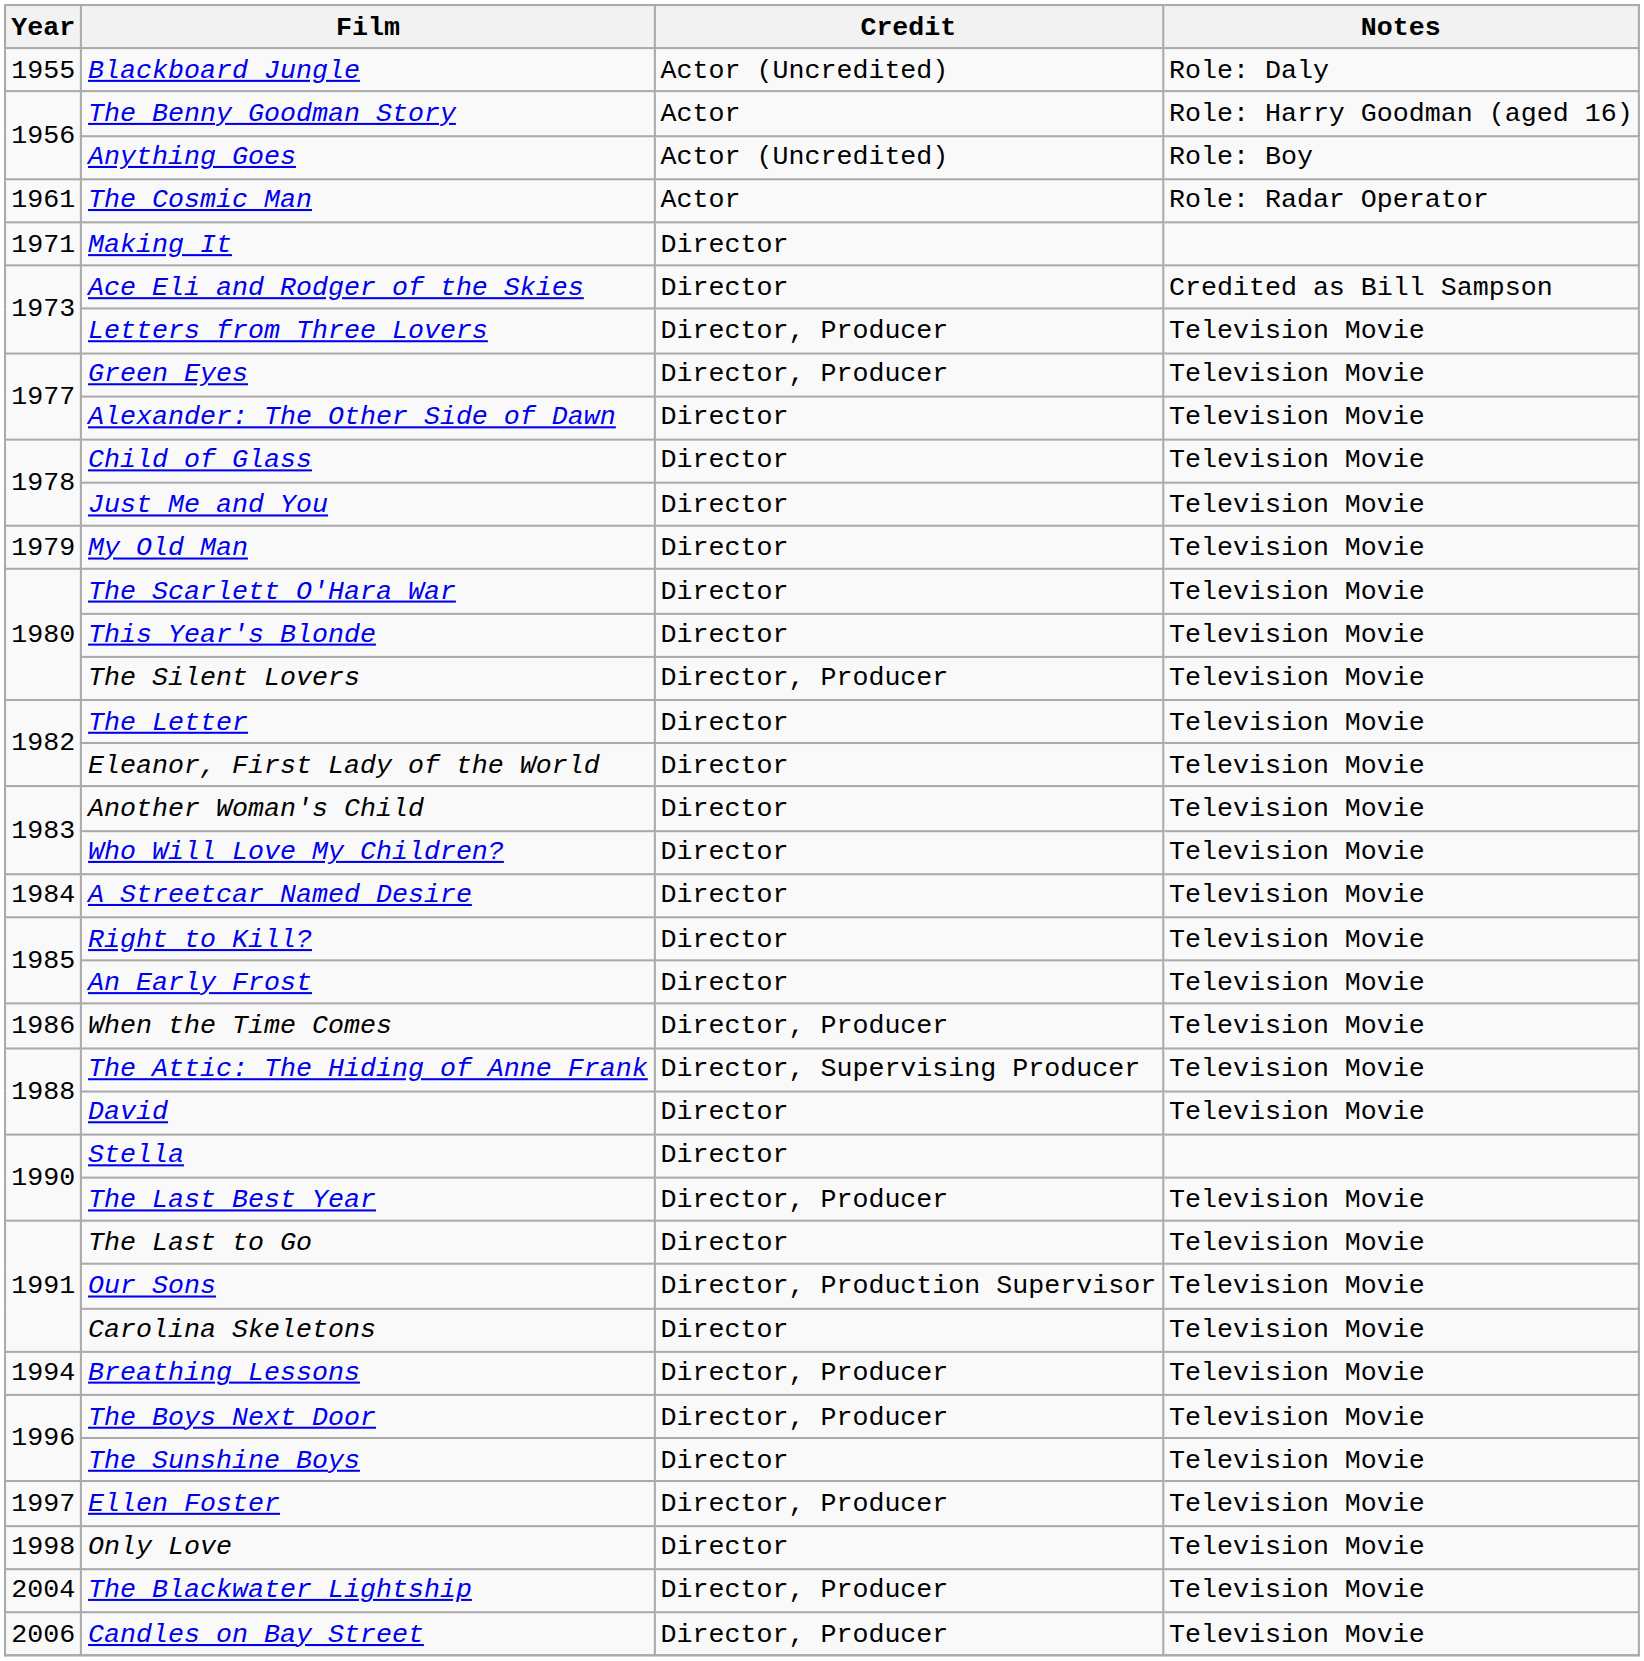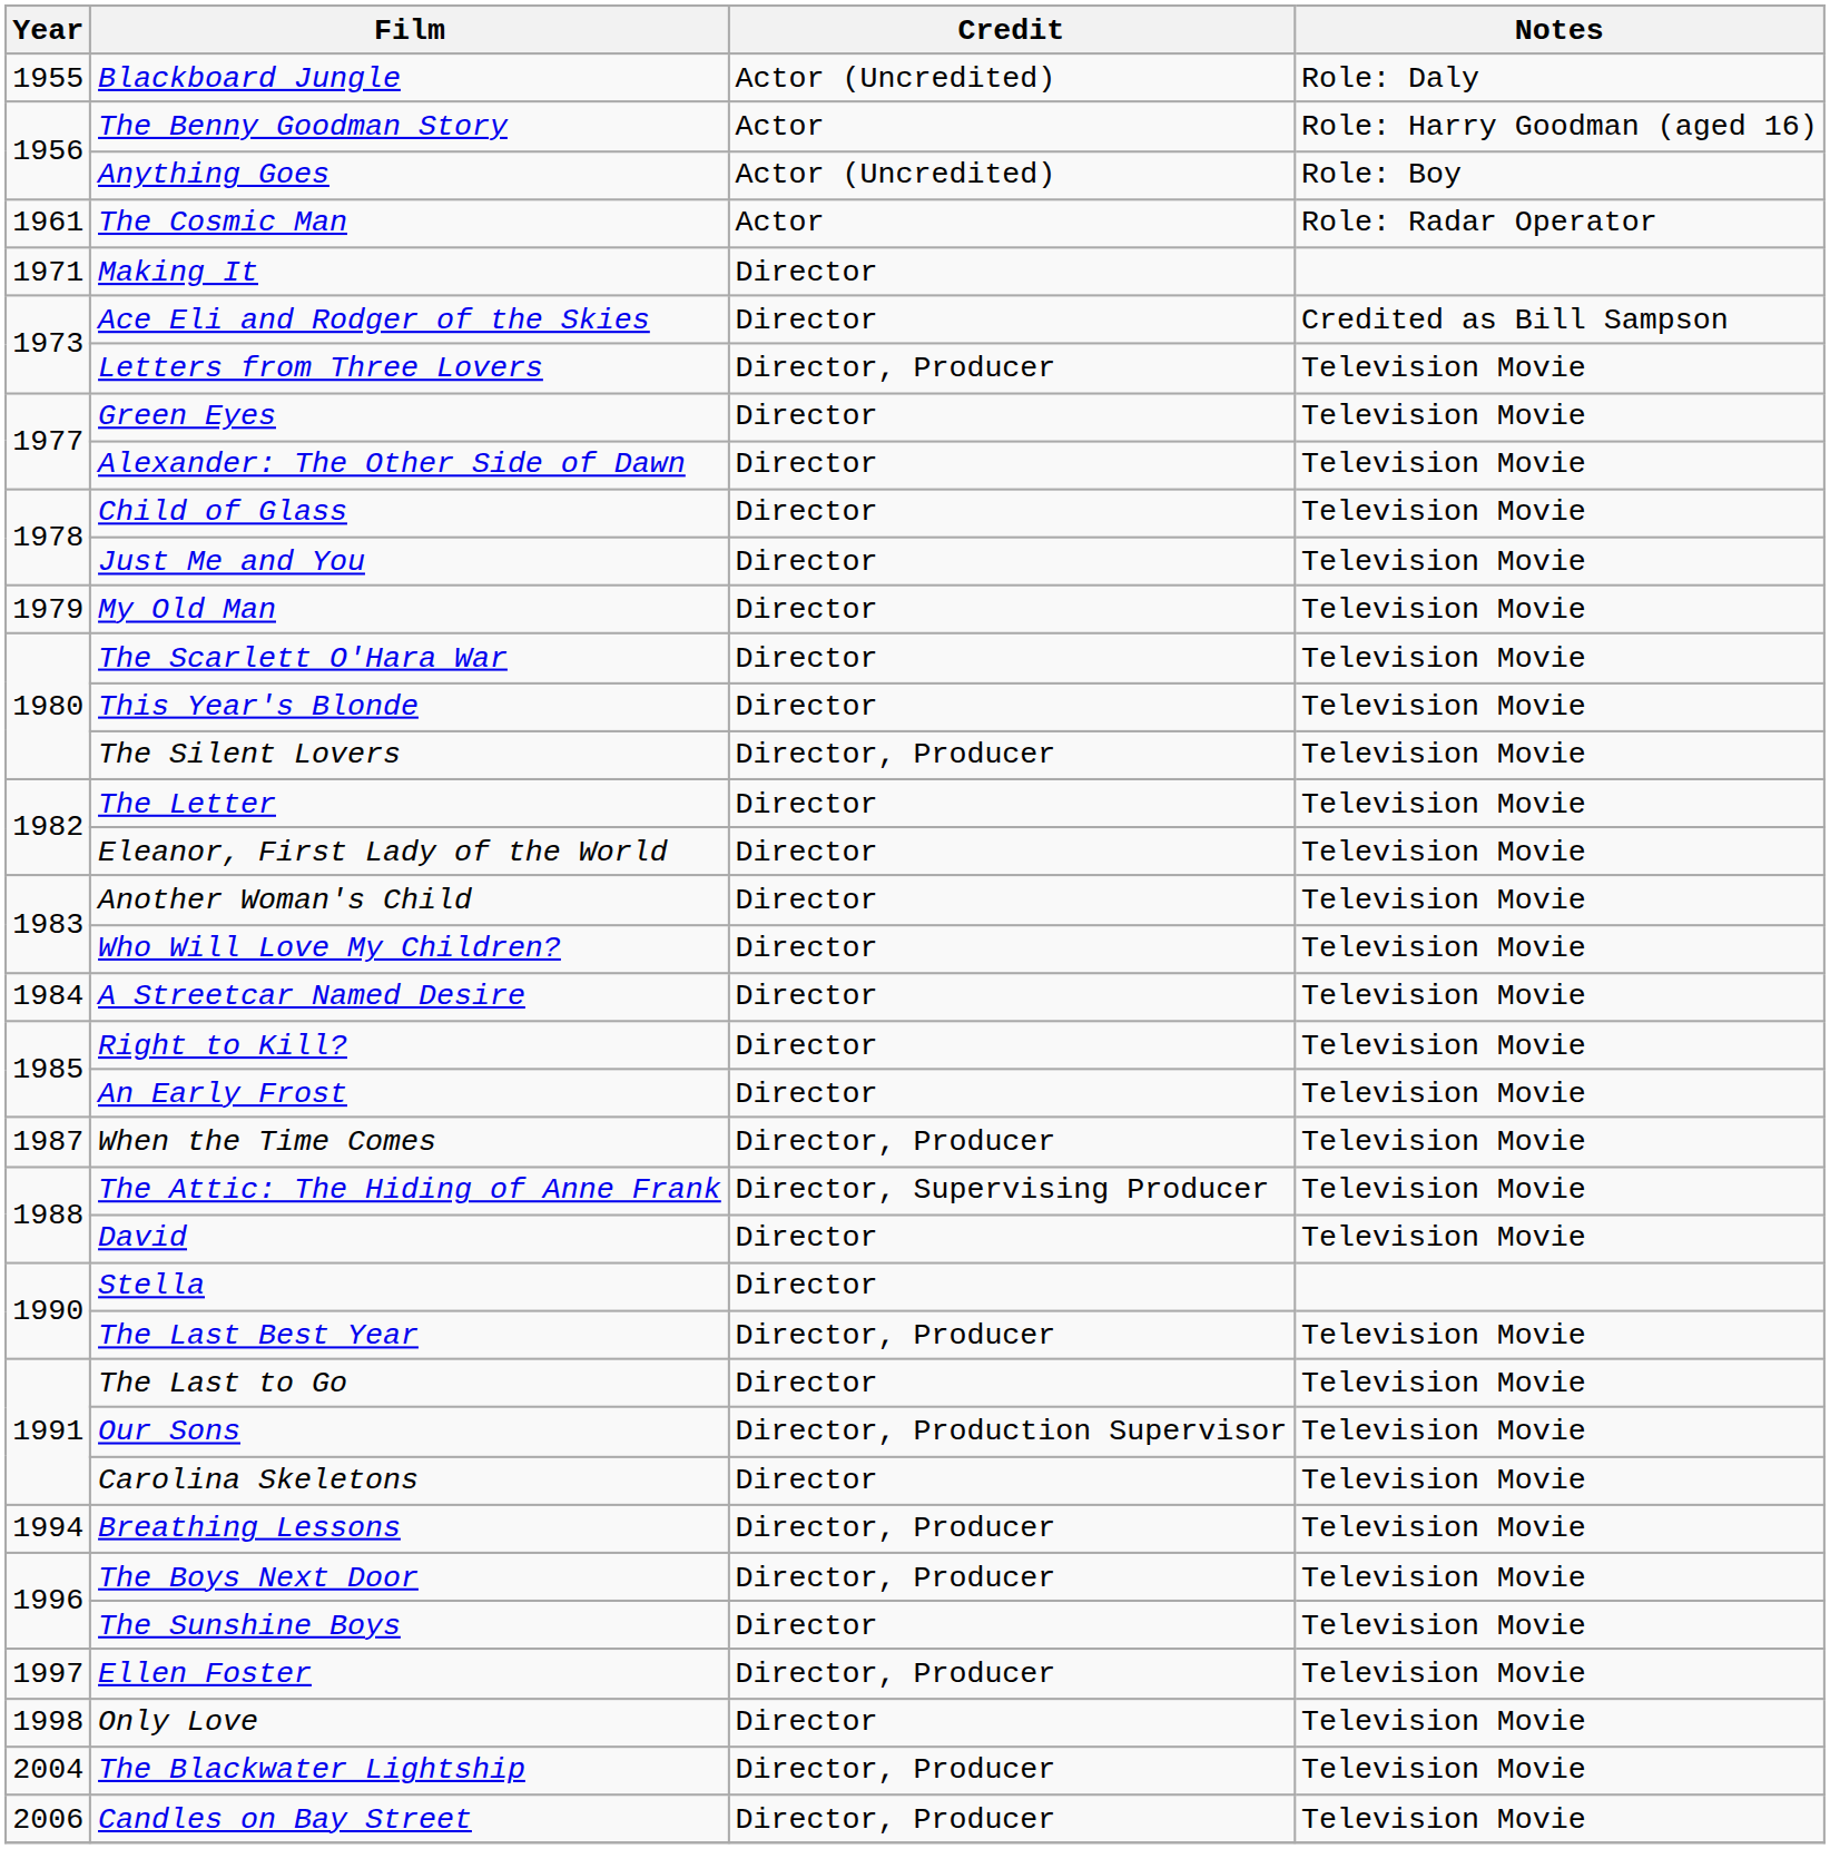 <table class="wikitable">
 <tr>
 <th>Year</th>
 <th>Film</th>
 <th>Credit</th>
 <th>Notes</th>
 </tr>
 <tr>
 <td>1955</td>
 <td><em><a href='#'>Blackboard Jungle</a></em></td>
 <td>Actor (Uncredited)</td>
 <td>Role: Daly</td>
 </tr>
 <tr>
 <td rowspan=2>1956</td>
 <td><em><a href='#'>The Benny Goodman Story</a></em></td>
 <td>Actor</td>
 <td>Role: Harry Goodman (aged 16)</td>
 </tr>
 <tr>
 <td><em><a href='#'>Anything Goes</a></em></td>
 <td>Actor (Uncredited)</td>
 <td>Role: Boy</td>
 </tr>
 <tr>
 <td>1961</td>
 <td><em><a href='#'>The Cosmic Man</a></em></td>
 <td>Actor</td>
 <td>Role: Radar Operator</td>
 </tr>
 <tr>
 <td>1971</td>
 <td><em><a href='#'>Making It</a></em></td>
 <td>Director</td>
 <td></td>
 </tr>
 <tr>
 <td rowspan=2>1973</td>
 <td><em><a href='#'>Ace Eli and Rodger of the Skies</a></em></td>
 <td>Director</td>
 <td>Credited as Bill Sampson</td>
 </tr>
 <tr>
 <td><em><a href='#'>Letters from Three Lovers</a></em></td>
 <td>Director, Producer</td>
 <td>Television Movie</td>
 </tr>
 <tr>
 <td rowspan=2>1977</td>
 <td><em><a href='#'>Green Eyes</a></em></td>
-<td>Director, Producer</td>
+<td>Director</td>
 <td>Television Movie</td>
 </tr>
 <tr>
 <td><em><a href='#'>Alexander: The Other Side of Dawn</a></em></td>
 <td>Director</td>
 <td>Television Movie</td>
 </tr>
 <tr>
 <td rowspan=2>1978</td>
 <td><em><a href='#'>Child of Glass</a></em></td>
 <td>Director</td>
 <td>Television Movie</td>
 </tr>
 <tr>
 <td><em><a href='#'>Just Me and You</a></em></td>
 <td>Director</td>
 <td>Television Movie</td>
 </tr>
 <tr>
 <td>1979</td>
 <td><em><a href='#'>My Old Man</a></em></td>
 <td>Director</td>
 <td>Television Movie</td>
 </tr>
 <tr>
 <td rowspan=3>1980</td>
 <td><em><a href='#'>The Scarlett O'Hara War</a></em></td>
 <td>Director</td>
 <td>Television Movie</td>
 </tr>
 <tr>
 <td><em><a href='#'>This Year's Blonde</a></em></td>
 <td>Director</td>
 <td>Television Movie</td>
 </tr>
 <tr>
 <td><em>The Silent Lovers</em></td>
 <td>Director, Producer</td>
 <td>Television Movie</td>
 </tr>
 <tr>
 <td rowspan=2>1982</td>
 <td><em><a href='#'>The Letter</a></em></td>
 <td>Director</td>
 <td>Television Movie</td>
 </tr>
 <tr>
 <td><em>Eleanor, First Lady of the World</em></td>
 <td>Director</td>
 <td>Television Movie</td>
 </tr>
 <tr>
 <td rowspan=2>1983</td>
 <td><em>Another Woman's Child</em></td>
 <td>Director</td>
 <td>Television Movie</td>
 </tr>
 <tr>
 <td><em><a href='#'>Who Will Love My Children?</a></em></td>
 <td>Director</td>
 <td>Television Movie</td>
 </tr>
 <tr>
 <td>1984</td>
 <td><em><a href='#'>A Streetcar Named Desire</a></em></td>
 <td>Director</td>
 <td>Television Movie</td>
 </tr>
 <tr>
 <td rowspan=2>1985</td>
 <td><em><a href='#'>Right to Kill?</a></em></td>
 <td>Director</td>
 <td>Television Movie</td>
 </tr>
 <tr>
 <td><em><a href='#'>An Early Frost</a></em></td>
 <td>Director</td>
 <td>Television Movie</td>
 </tr>
 <tr>
-<td>1986</td>
+<td>1987</td>
 <td><em>When the Time Comes</em></td>
 <td>Director, Producer</td>
 <td>Television Movie</td>
 </tr>
 <tr>
 <td rowspan=2>1988</td>
 <td><em><a href='#'>The Attic: The Hiding of Anne Frank</a></em></td>
 <td>Director, Supervising Producer</td>
 <td>Television Movie</td>
 </tr>
 <tr>
 <td><em><a href='#'>David</a></em></td>
 <td>Director</td>
 <td>Television Movie</td>
 </tr>
 <tr>
 <td rowspan=2>1990</td>
 <td><em><a href='#'>Stella</a></em></td>
 <td>Director</td>
 <td></td>
 </tr>
 <tr>
 <td><em><a href='#'>The Last Best Year</a></em></td>
 <td>Director, Producer</td>
 <td>Television Movie</td>
 </tr>
 <tr>
 <td rowspan=3>1991</td>
 <td><em>The Last to Go</em></td>
 <td>Director</td>
 <td>Television Movie</td>
 </tr>
 <tr>
 <td><em><a href='#'>Our Sons</a></em></td>
 <td>Director, Production Supervisor</td>
 <td>Television Movie</td>
 </tr>
 <tr>
 <td><em>Carolina Skeletons</em></td>
 <td>Director</td>
 <td>Television Movie</td>
 </tr>
 <tr>
 <td>1994</td>
 <td><em><a href='#'>Breathing Lessons</a></em></td>
 <td>Director, Producer</td>
 <td>Television Movie</td>
 </tr>
 <tr>
 <td rowspan=2>1996</td>
 <td><em><a href='#'>The Boys Next Door</a></em></td>
 <td>Director, Producer</td>
 <td>Television Movie</td>
 </tr>
 <tr>
 <td><em><a href='#'>The Sunshine Boys</a></em></td>
 <td>Director</td>
 <td>Television Movie</td>
 </tr>
 <tr>
 <td>1997</td>
 <td><em><a href='#'>Ellen Foster</a></em></td>
 <td>Director, Producer</td>
 <td>Television Movie</td>
 </tr>
 <tr>
 <td>1998</td>
 <td><em>Only Love</em></td>
 <td>Director</td>
 <td>Television Movie</td>
 </tr>
 <tr>
 <td>2004</td>
 <td><em><a href='#'>The Blackwater Lightship</a></em></td>
 <td>Director, Producer</td>
 <td>Television Movie</td>
 </tr>
 <tr>
 <td>2006</td>
 <td><em><a href='#'>Candles on Bay Street</a></em></td>
 <td>Director, Producer</td>
 <td>Television Movie</td>
 </tr>
 <tr>
 </tr>
 </table>
